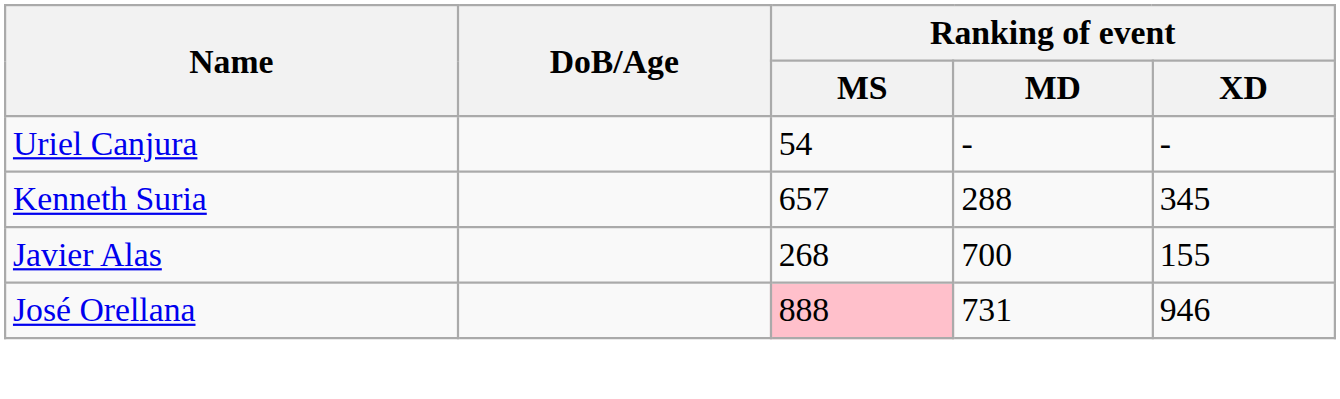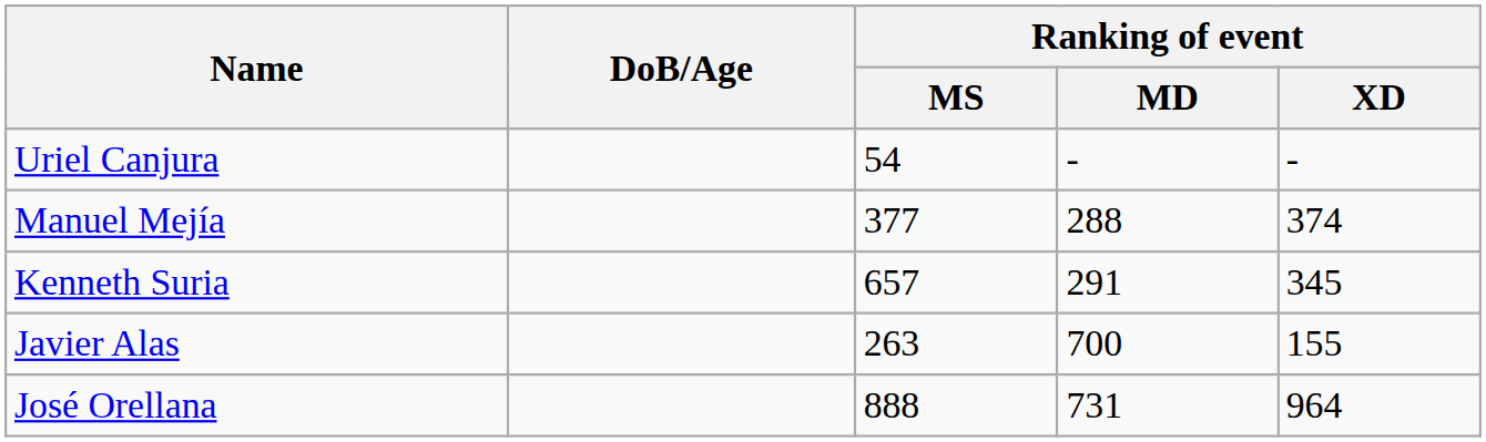 <table class="wikitable" style="width:600px; font-size:95%;">
 <tr>
 <th rowspan="2" align="left">Name</th>
 <th rowspan="2" align="left">DoB/Age</th>
 <th colspan="3" align="center">Ranking of event</th>
 </tr>
 <tr>
 <th align="center">MS</th>
 <th>MD</th>
 <th align="center">XD</th>
 </tr>
 <tr>
 <td><a href='#'>Uriel Canjura</a></td>
 <td></td>
 <td>54</td>
 <td>-</td>
 <td>-</td>
 </tr>
 <tr>
+<td><a href='#'>Manuel Mejía</a></td>
+<td></td>
+<td>377</td>
+<td>288</td>
+<td>374</td>
+</tr>
+<tr>
 <td><a href='#'>Kenneth Suria</a></td>
 <td></td>
 <td>657</td>
-<td>288</td>
+<td>291</td>
 <td>345</td>
 </tr>
 <tr>
 <td><a href='#'>Javier Alas</a></td>
 <td></td>
-<td>268</td>
+<td>263</td>
 <td>700</td>
 <td>155</td>
 </tr>
 <tr>
 <td><a href='#'>José Orellana</a></td>
 <td></td>
-<td style="background: pink;">888</td>
+<td>888</td>
 <td>731</td>
-<td>946</td>
+<td>964</td>
 </tr>
 </table>
